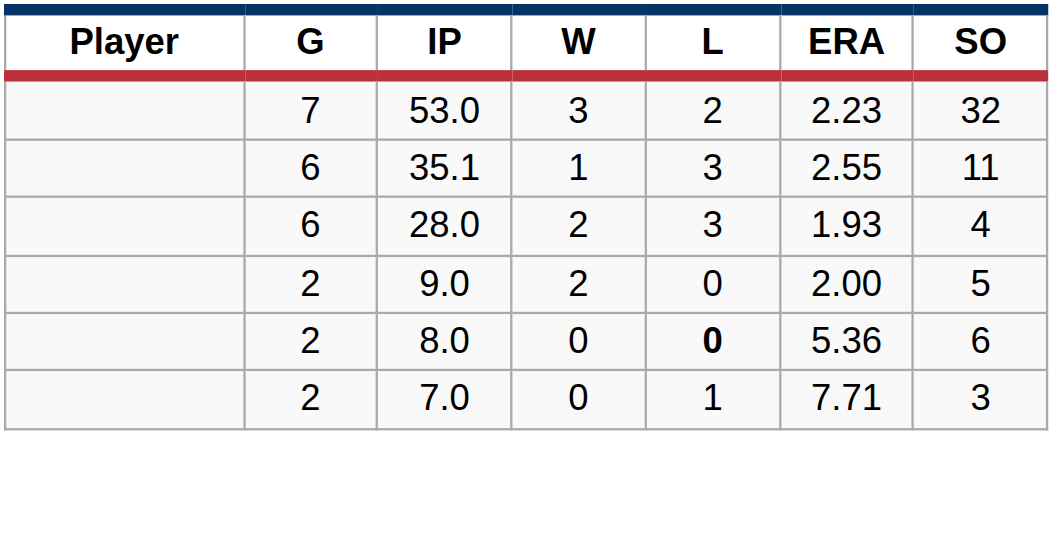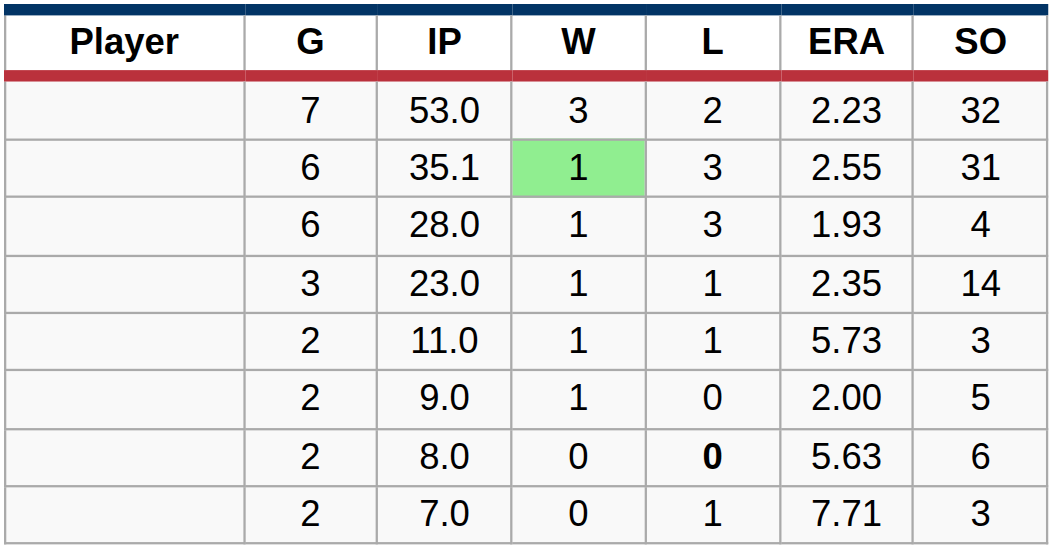 <table class="wikitable sortable">
 <tr>
 <th style="background:#FFFFFF; border-top:#023465 5px solid; border-bottom:#ba313c 5px solid;" width="16%">Player</th>
 <th style="background:#FFFFFF; border-top:#023465 5px solid; border-bottom:#ba313c 5px solid;" width="9%">G</th>
 <th style="background:#FFFFFF; border-top:#023465 5px solid; border-bottom:#ba313c 5px solid;" width="9%">IP</th>
 <th style="background:#FFFFFF; border-top:#023465 5px solid; border-bottom:#ba313c 5px solid;" width="9%">W</th>
 <th style="background:#FFFFFF; border-top:#023465 5px solid; border-bottom:#ba313c 5px solid;" width="9%">L</th>
 <th style="background:#FFFFFF; border-top:#023465 5px solid; border-bottom:#ba313c 5px solid;" width="9%">ERA</th>
 <th style="background:#FFFFFF; border-top:#023465 5px solid; border-bottom:#ba313c 5px solid;" width="9%">SO</th>
 </tr>
 <tr align="center">
 <td></td>
 <td>7</td>
 <td>53.0</td>
 <td>3</td>
 <td>2</td>
 <td>2.23</td>
 <td>32</td>
 </tr>
 <tr align="center">
 <td></td>
 <td>6</td>
 <td>35.1</td>
-<td>1</td>
+<td style="background: lightgreen;">1</td>
 <td>3</td>
 <td>2.55</td>
-<td>11</td>
+<td>31</td>
 </tr>
 <tr align="center">
 <td></td>
 <td>6</td>
 <td>28.0</td>
-<td>2</td>
+<td>1</td>
 <td>3</td>
 <td>1.93</td>
 <td>4</td>
 </tr>
 <tr align="center">
 <td></td>
+<td>3</td>
+<td>23.0</td>
+<td>1</td>
+<td>1</td>
+<td>2.35</td>
+<td>14</td>
+</tr>
+<tr align="center">
+<td></td>
+<td>2</td>
+<td>11.0</td>
+<td>1</td>
+<td>1</td>
+<td>5.73</td>
+<td>3</td>
+</tr>
+<tr align="center">
+<td></td>
 <td>2</td>
 <td>9.0</td>
-<td>2</td>
+<td>1</td>
 <td>0</td>
 <td>2.00</td>
 <td>5</td>
 </tr>
 <tr align="center">
 <td></td>
 <td>2</td>
 <td>8.0</td>
 <td>0</td>
 <td><strong>0</strong></td>
-<td>5.36</td>
+<td>5.63</td>
 <td>6</td>
 </tr>
 <tr align="center">
 <td></td>
 <td>2</td>
 <td>7.0</td>
 <td>0</td>
 <td>1</td>
 <td>7.71</td>
 <td>3</td>
 </tr>
 </table>
